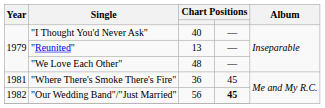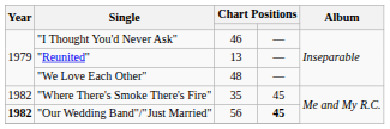 <table class="wikitable">
 <tr>
 <th rowspan="2">Year</th>
 <th rowspan="2">Single</th>
 <th colspan="2">Chart Positions</th>
 <th rowspan="2">Album</th>
 </tr>
 <tr>
 <th width="50"></th>
 <th width="50"></th>
 </tr>
 <tr>
 <td rowspan=3>1979</td>
 <td>"I Thought You'd Never Ask"</td>
-<td align="center">40</td>
+<td align="center">46</td>
 <td align="center">—</td>
 <td rowspan="3"><em>Inseparable</em></td>
 </tr>
 <tr>
 <td>"<a href='#'>Reunited</a>"</td>
 <td align="center">13</td>
 <td align="center">—</td>
 </tr>
 <tr>
 <td>"We Love Each Other"</td>
 <td align="center">48</td>
 <td align="center">—</td>
 </tr>
 <tr>
-<td>1981</td>
+<td>1982</td>
 <td>"Where There's Smoke There's Fire"</td>
-<td align="center">36</td>
+<td align="center">35</td>
 <td align="center">45</td>
 <td rowspan="3"><em>Me and My R.C.</em></td>
 </tr>
 <tr>
-<td>1982</td>
+<td><strong>1982</strong></td>
 <td>"Our Wedding Band"/"Just Married"</td>
 <td align="center">56</td>
 <td align="center"><strong>45</strong></td>
 </tr>
 <tr>
 </tr>
 </table>
